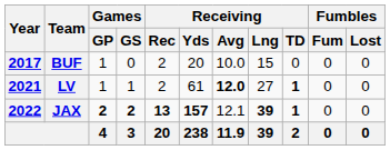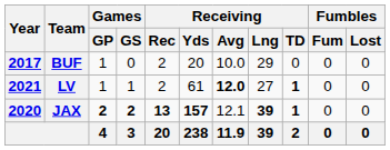 <table class="wikitable" style="text-align:center;">
 <tr>
 <th rowspan="2">Year</th>
 <th rowspan="2">Team</th>
 <th colspan="2">Games</th>
 <th colspan="5">Receiving</th>
 <th colspan="2">Fumbles</th>
 </tr>
 <tr>
 <th>GP</th>
 <th>GS</th>
 <th>Rec</th>
 <th>Yds</th>
 <th>Avg</th>
 <th>Lng</th>
 <th>TD</th>
 <th>Fum</th>
 <th>Lost</th>
 </tr>
 <tr>
 <th><a href='#'>2017</a></th>
 <th><a href='#'>BUF</a></th>
 <td>1</td>
 <td>0</td>
 <td>2</td>
 <td>20</td>
 <td>10.0</td>
-<td>15</td>
+<td>29</td>
 <td>0</td>
 <td>0</td>
 <td>0</td>
 </tr>
 <tr>
 <th><a href='#'>2021</a></th>
 <th><a href='#'>LV</a></th>
 <td>1</td>
 <td>1</td>
 <td>2</td>
 <td>61</td>
 <td><strong>12.0</strong></td>
 <td>27</td>
 <td><strong>1</strong></td>
 <td>0</td>
 <td>0</td>
 </tr>
 <tr>
-<th><a href='#'>2022</a></th>
+<th><a href='#'>2020</a></th>
 <th><a href='#'>JAX</a></th>
 <td><strong>2</strong></td>
 <td><strong>2</strong></td>
 <td><strong>13</strong></td>
 <td><strong>157</strong></td>
 <td>12.1</td>
 <td><strong>39</strong></td>
 <td><strong>1</strong></td>
 <td>0</td>
 <td>0</td>
 </tr>
 <tr>
 <th colspan="2"></th>
 <th>4</th>
 <th>3</th>
 <th>20</th>
 <th>238</th>
 <th>11.9</th>
 <th>39</th>
 <th>2</th>
 <th>0</th>
 <th>0</th>
 </tr>
 </table>
